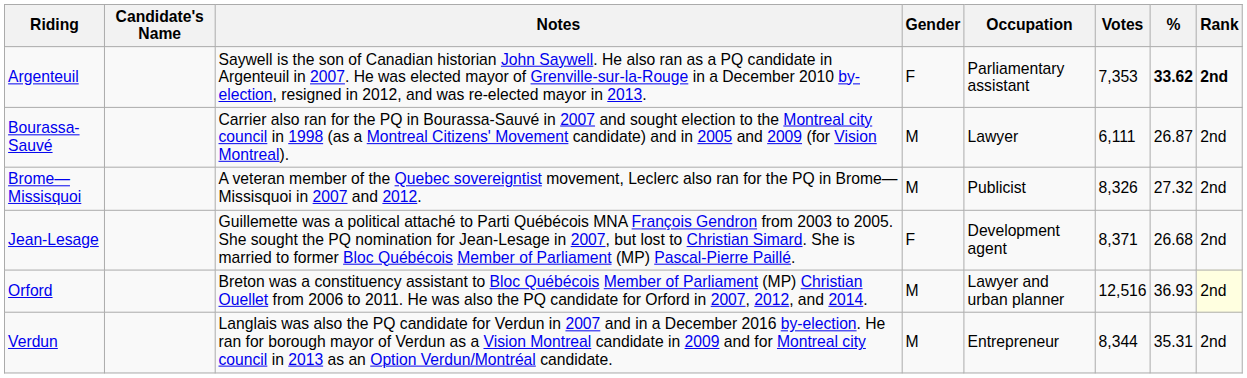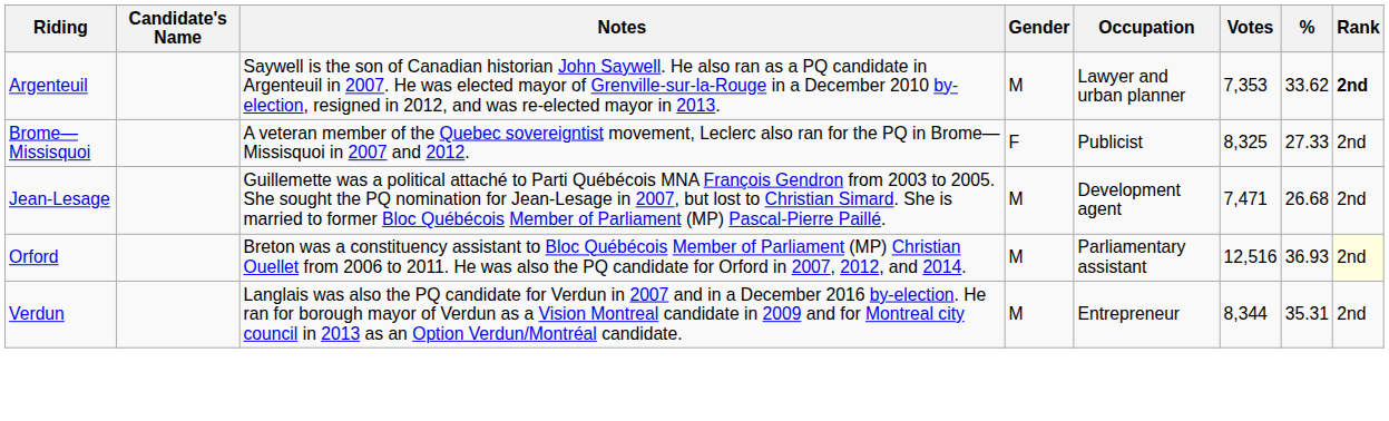 <table class="wikitable sortable" width="100%">
 <tr>
 <th>Riding</th>
 <th>Candidate's Name</th>
 <th>Notes</th>
 <th>Gender</th>
 <th>Occupation</th>
 <th>Votes</th>
 <th>%</th>
 <th>Rank</th>
 </tr>
 <tr>
 <td><a href='#'>Argenteuil</a></td>
 <td></td>
 <td>Saywell is the son of Canadian historian <a href='#'>John Saywell</a>. He also ran as a PQ candidate in Argenteuil in <a href='#'>2007</a>. He was elected mayor of <a href='#'>Grenville-sur-la-Rouge</a> in a December 2010 <a href='#'>by-election</a>, resigned in 2012, and was re-elected mayor in <a href='#'>2013</a>.</td>
-<td>F</td>
-<td>Parliamentary assistant</td>
+<td>M</td>
+<td>Lawyer and urban planner</td>
 <td>7,353</td>
-<td><strong>33.62</strong></td>
+<td>33.62</td>
 <td><strong>2nd</strong></td>
-</tr>
-<tr>
-<td><a href='#'>Bourassa-Sauvé</a></td>
-<td></td>
-<td>Carrier also ran for the PQ in Bourassa-Sauvé in <a href='#'>2007</a> and sought election to the <a href='#'>Montreal city council</a> in <a href='#'>1998</a> (as a <a href='#'>Montreal Citizens' Movement</a> candidate) and in <a href='#'>2005</a> and <a href='#'>2009</a> (for <a href='#'>Vision Montreal</a>).</td>
-<td>M</td>
-<td>Lawyer</td>
-<td>6,111</td>
-<td>26.87</td>
-<td>2nd</td>
 </tr>
 <tr>
 <td><a href='#'>Brome—Missisquoi</a></td>
 <td></td>
 <td>A veteran member of the  <a href='#'>Quebec sovereigntist</a> movement, Leclerc also ran for the PQ in Brome—Missisquoi in <a href='#'>2007</a> and <a href='#'>2012</a>.</td>
-<td>M</td>
+<td>F</td>
 <td>Publicist</td>
-<td>8,326</td>
-<td>27.32</td>
+<td>8,325</td>
+<td>27.33</td>
 <td>2nd</td>
 </tr>
 <tr>
 <td><a href='#'>Jean-Lesage</a></td>
 <td></td>
 <td>Guillemette was a political attaché to Parti Québécois MNA <a href='#'>François Gendron</a> from 2003 to 2005. She sought the PQ nomination for Jean-Lesage in <a href='#'>2007</a>, but lost to <a href='#'>Christian Simard</a>. She is married to former <a href='#'>Bloc Québécois</a> <a href='#'>Member of Parliament</a> (MP) <a href='#'>Pascal-Pierre Paillé</a>.</td>
-<td>F</td>
+<td>M</td>
 <td>Development agent</td>
-<td>8,371</td>
+<td>7,471</td>
 <td>26.68</td>
 <td>2nd</td>
 </tr>
 <tr>
 <td><a href='#'>Orford</a></td>
 <td></td>
 <td>Breton was a constituency assistant to <a href='#'>Bloc Québécois</a> <a href='#'>Member of Parliament</a> (MP) <a href='#'>Christian Ouellet</a> from 2006 to 2011. He was also the PQ candidate for Orford in <a href='#'>2007</a>, <a href='#'>2012</a>, and <a href='#'>2014</a>.</td>
 <td>M</td>
-<td>Lawyer and urban planner</td>
+<td>Parliamentary assistant</td>
 <td>12,516</td>
 <td>36.93</td>
 <td style="background: lightyellow;">2nd</td>
 </tr>
 <tr>
 <td><a href='#'>Verdun</a></td>
 <td></td>
 <td>Langlais was also the PQ candidate for Verdun in <a href='#'>2007</a> and in a December 2016 <a href='#'>by-election</a>. He ran for borough mayor of Verdun as a <a href='#'>Vision Montreal</a> candidate in <a href='#'>2009</a> and for <a href='#'>Montreal city council</a> in <a href='#'>2013</a> as an <a href='#'>Option Verdun/Montréal</a> candidate.</td>
 <td>M</td>
 <td>Entrepreneur</td>
 <td>8,344</td>
 <td>35.31</td>
 <td>2nd</td>
 </tr>
 </table>
